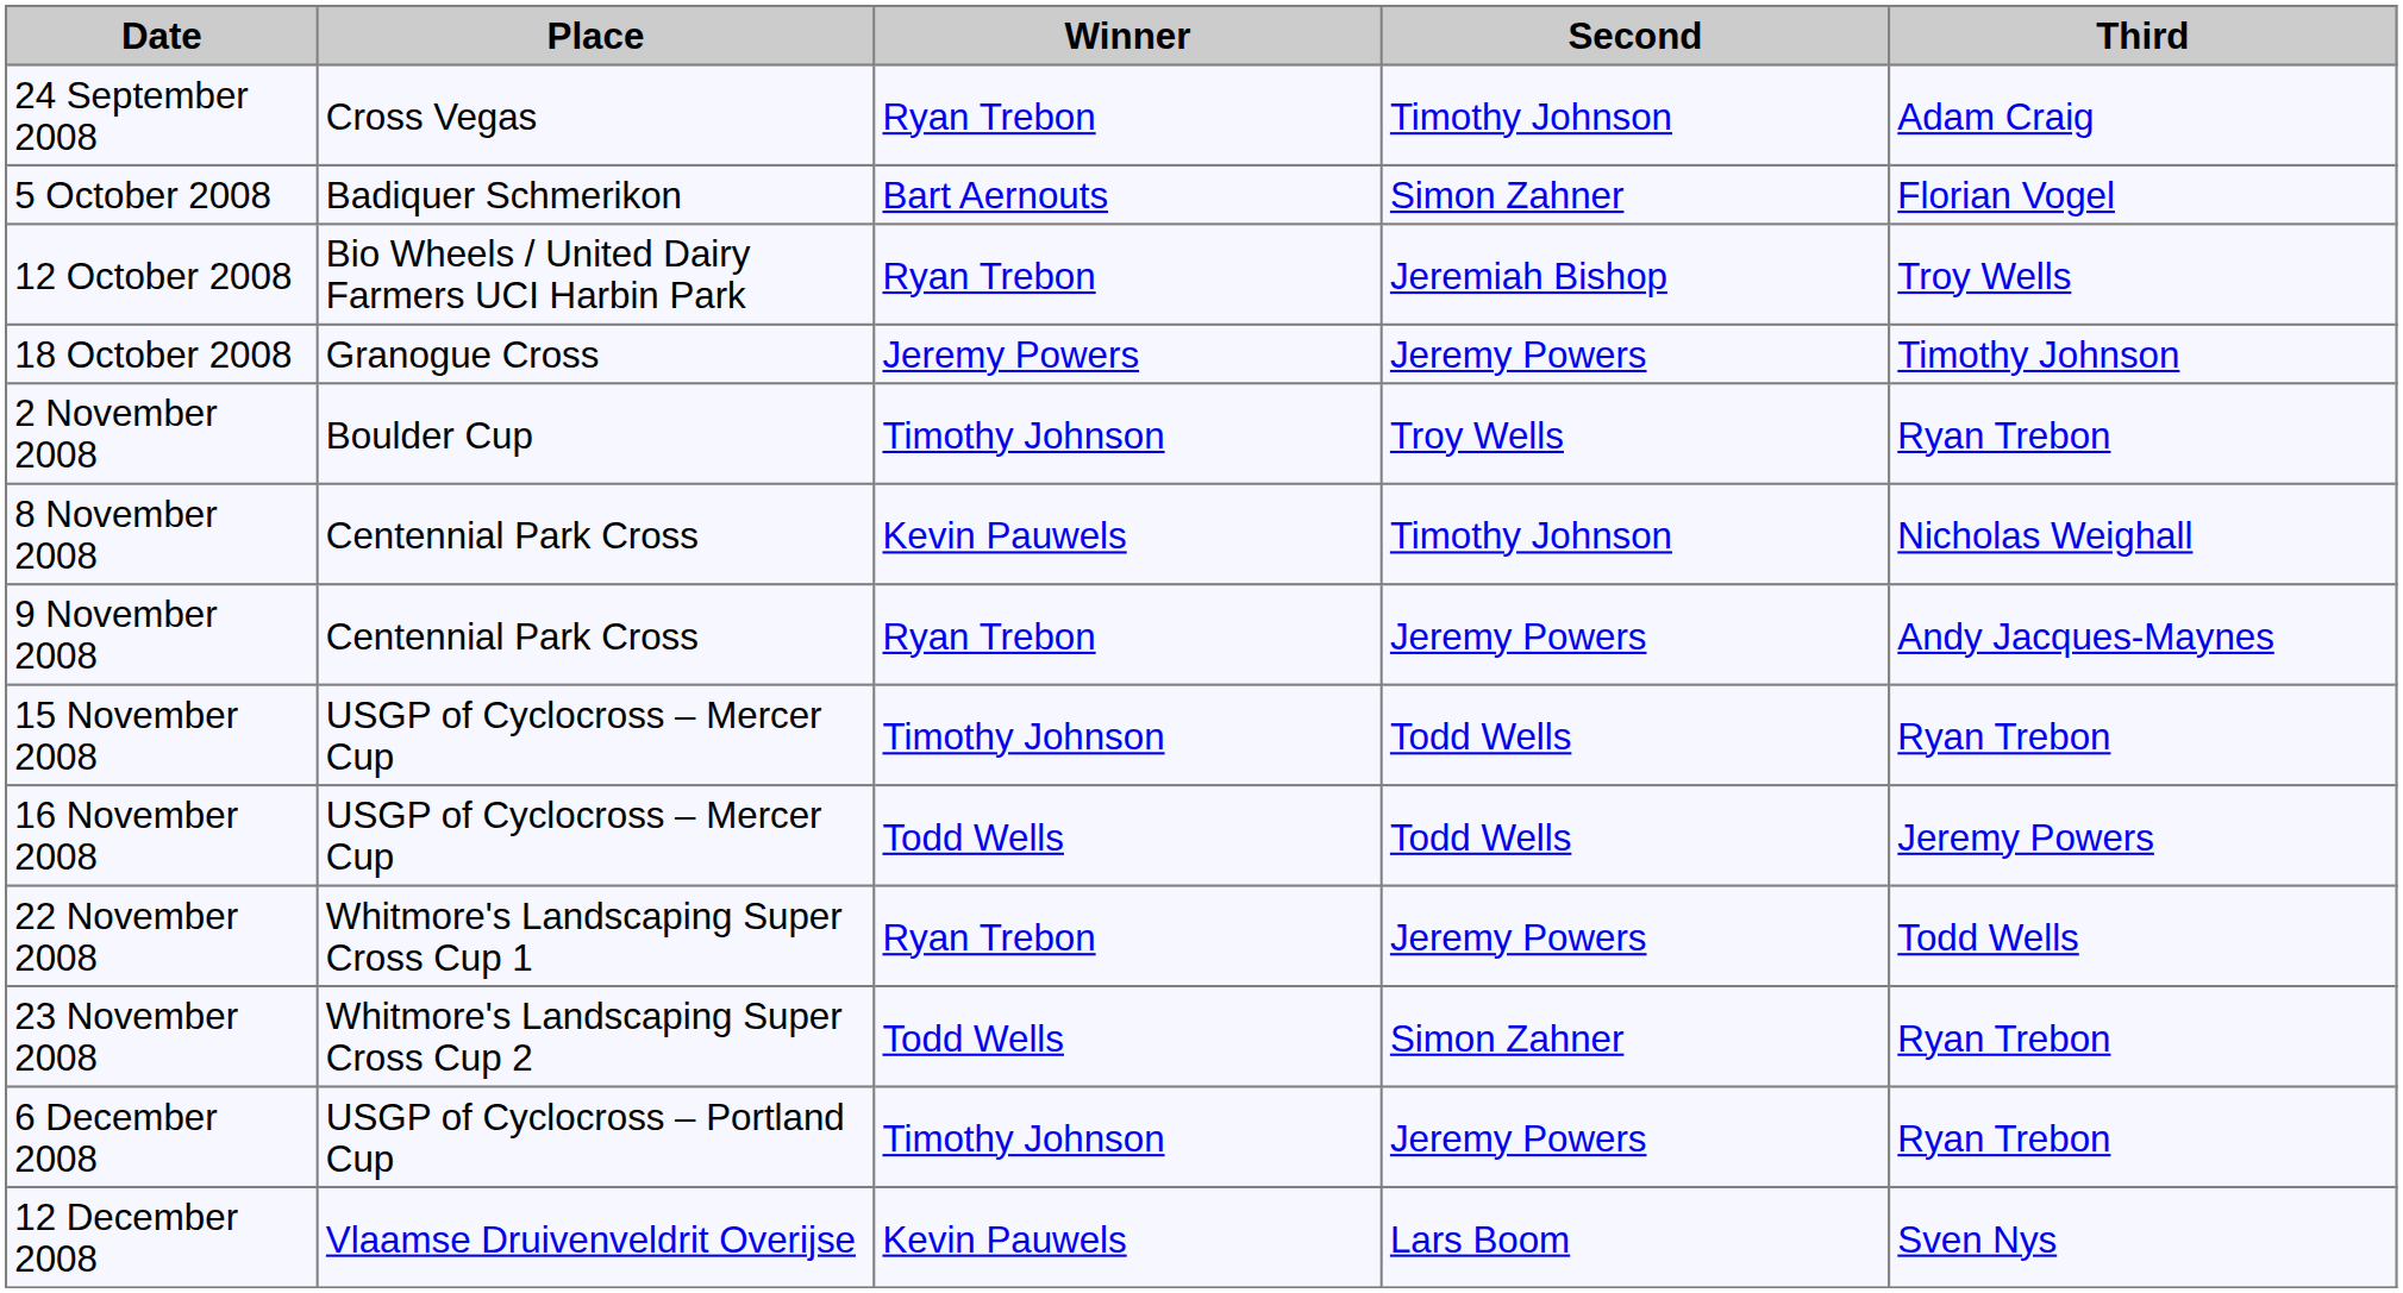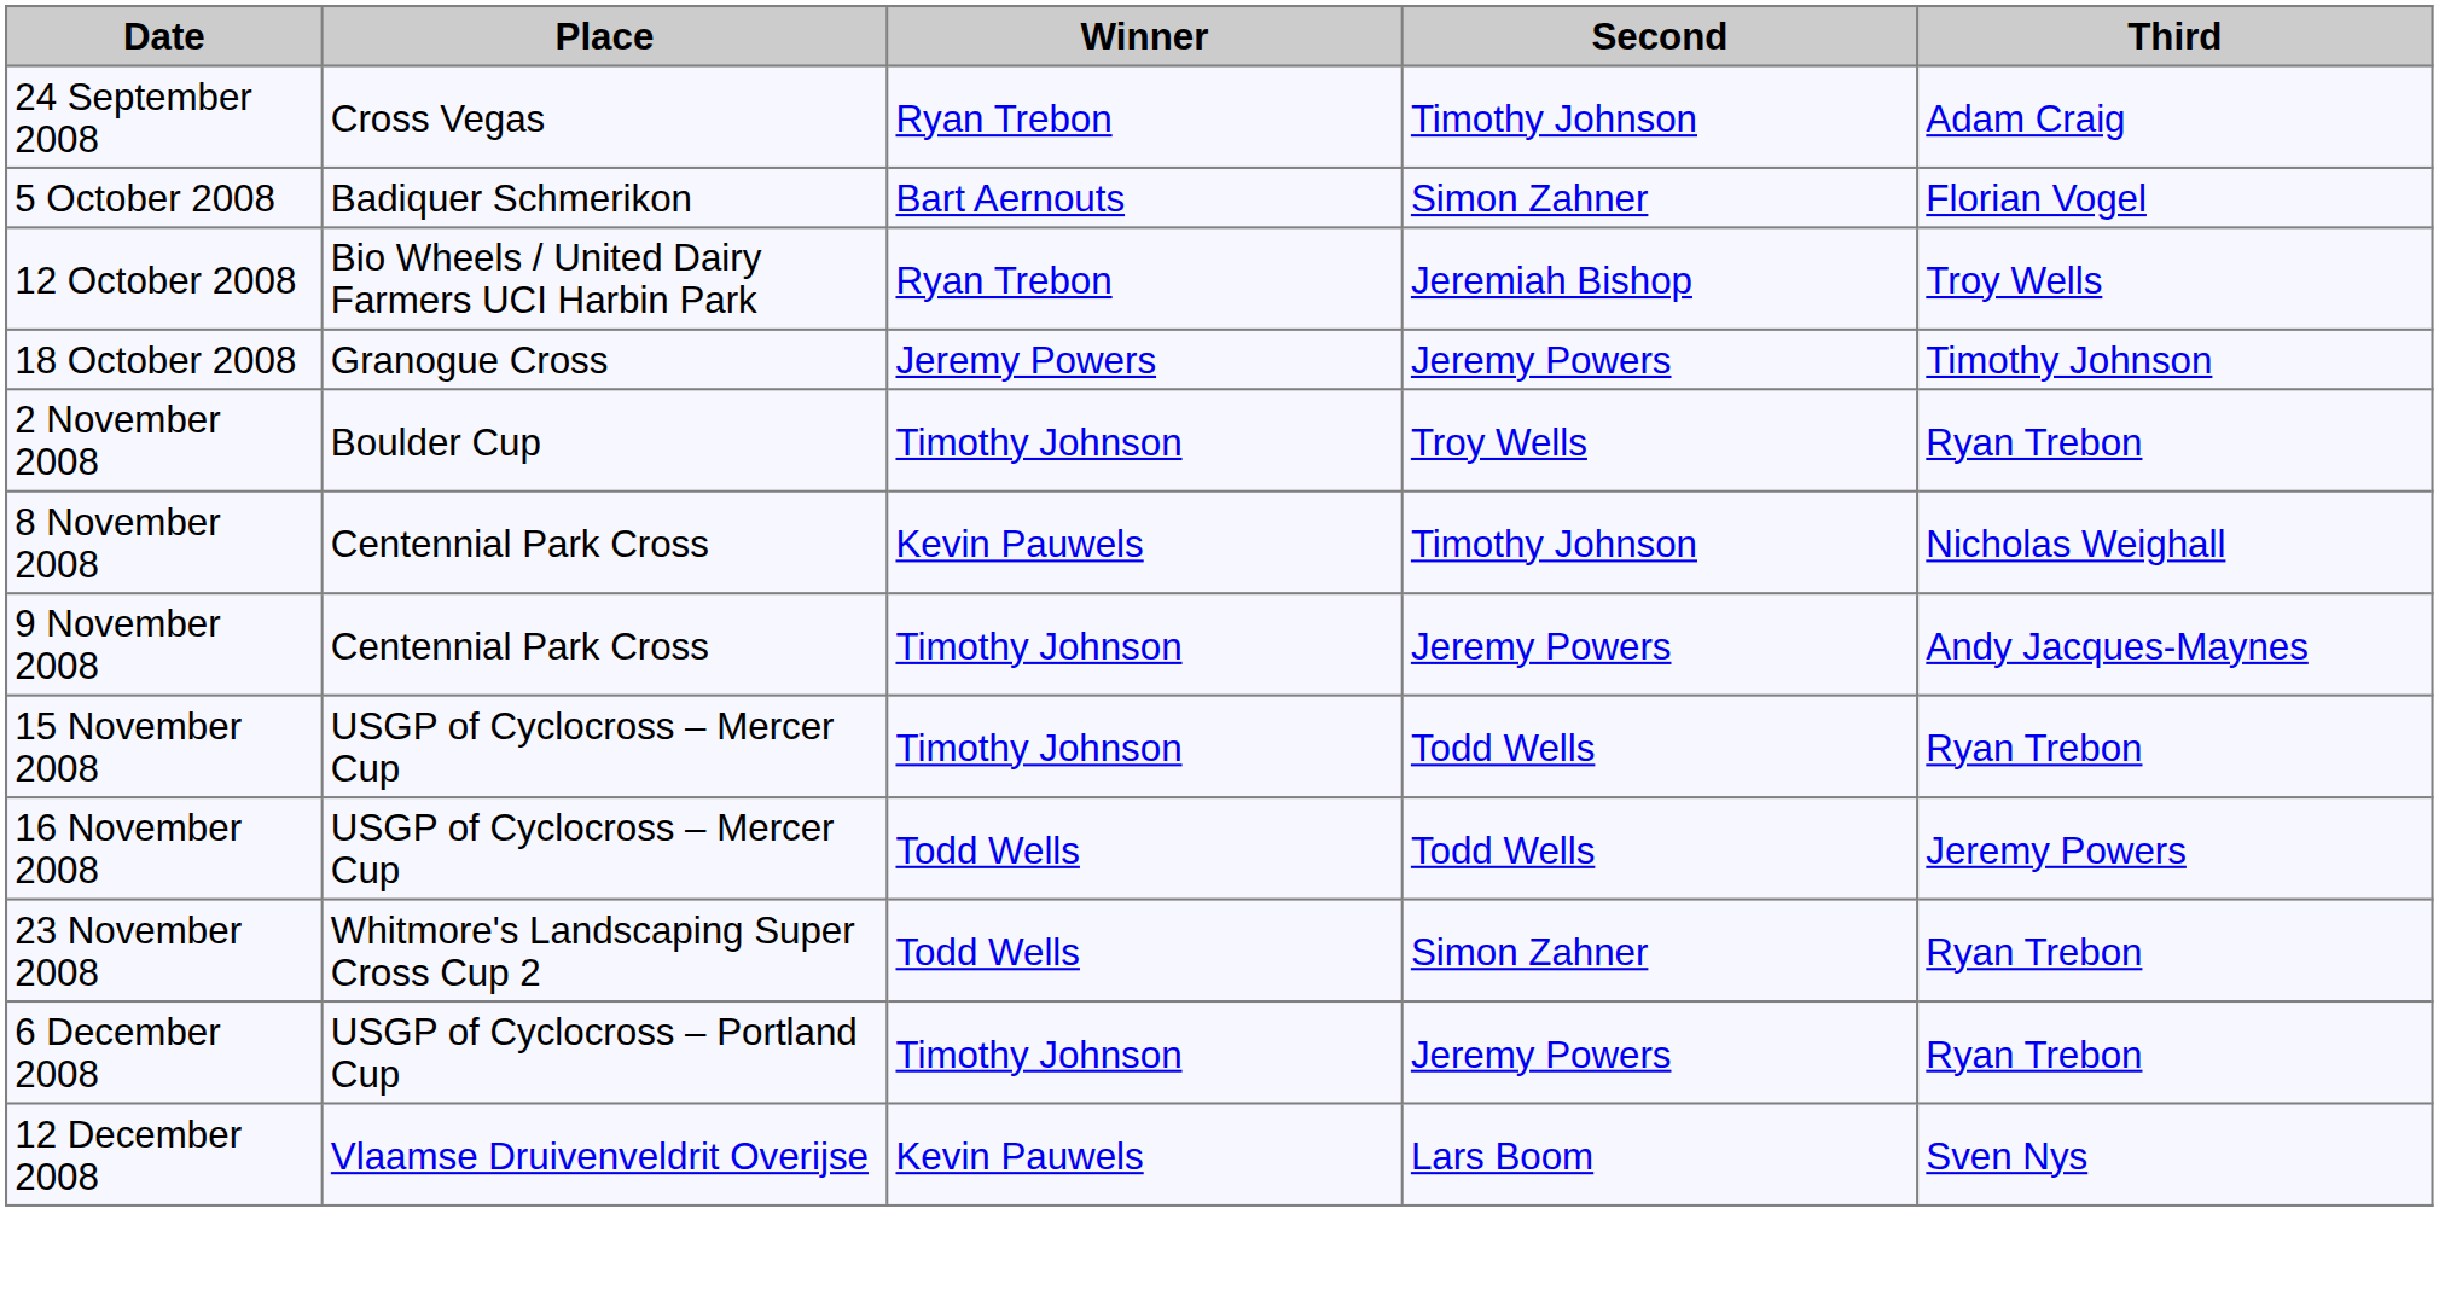 <table bgcolor="#f7f8ff" cellpadding="3" cellspacing="0" border="1" style="font-size: 95%; border: gray solid 1px; border-collapse: collapse;">
 <tr bgcolor="#CCCCCC">
 <td align="center" width="120"><strong>Date</strong></td>
 <td align="center" width="220"><strong>Place</strong></td>
 <td align="center" width="200"><strong>Winner</strong></td>
 <td align="center" width="200"><strong>Second</strong></td>
 <td align="center" width="200"><strong>Third</strong></td>
 </tr>
 <tr align="left">
 <td>24 September 2008</td>
 <td> Cross Vegas</td>
 <td> <a href='#'>Ryan Trebon</a></td>
 <td> <a href='#'>Timothy Johnson</a></td>
 <td> <a href='#'>Adam Craig</a></td>
 </tr>
 <tr align="left">
 <td>5 October 2008</td>
 <td> Badiquer Schmerikon</td>
 <td> <a href='#'>Bart Aernouts</a></td>
 <td> <a href='#'>Simon Zahner</a></td>
 <td> <a href='#'>Florian Vogel</a></td>
 </tr>
 <tr align="left">
 <td>12 October 2008</td>
 <td> Bio Wheels / United Dairy Farmers UCI Harbin Park</td>
 <td> <a href='#'>Ryan Trebon</a></td>
 <td> <a href='#'>Jeremiah Bishop</a></td>
 <td> <a href='#'>Troy Wells</a></td>
 </tr>
 <tr align="left">
 <td>18 October 2008</td>
 <td> Granogue Cross</td>
 <td> <a href='#'>Jeremy Powers</a></td>
 <td> <a href='#'>Jeremy Powers</a></td>
 <td> <a href='#'>Timothy Johnson</a></td>
 </tr>
 <tr align="left">
 <td>2 November 2008</td>
 <td> Boulder Cup</td>
 <td> <a href='#'>Timothy Johnson</a></td>
 <td> <a href='#'>Troy Wells</a></td>
 <td> <a href='#'>Ryan Trebon</a></td>
 </tr>
 <tr align="left">
 <td>8 November 2008</td>
 <td> Centennial Park Cross</td>
 <td> <a href='#'>Kevin Pauwels</a></td>
 <td> <a href='#'>Timothy Johnson</a></td>
 <td> <a href='#'>Nicholas Weighall</a></td>
 </tr>
 <tr align="left">
 <td>9 November 2008</td>
 <td> Centennial Park Cross</td>
-<td> <a href='#'>Ryan Trebon</a></td>
+<td> <a href='#'>Timothy Johnson</a></td>
 <td> <a href='#'>Jeremy Powers</a></td>
 <td> <a href='#'>Andy Jacques-Maynes</a></td>
 </tr>
 <tr align="left">
 <td>15 November 2008</td>
 <td> USGP of Cyclocross – Mercer Cup</td>
 <td> <a href='#'>Timothy Johnson</a></td>
 <td> <a href='#'>Todd Wells</a></td>
 <td> <a href='#'>Ryan Trebon</a></td>
 </tr>
 <tr align="left">
 <td>16 November 2008</td>
 <td> USGP of Cyclocross – Mercer Cup</td>
 <td> <a href='#'>Todd Wells</a></td>
 <td> <a href='#'>Todd Wells</a></td>
 <td> <a href='#'>Jeremy Powers</a></td>
-</tr>
-<tr align="left">
-<td>22 November 2008</td>
-<td> Whitmore's Landscaping Super Cross Cup 1</td>
-<td> <a href='#'>Ryan Trebon</a></td>
-<td> <a href='#'>Jeremy Powers</a></td>
-<td> <a href='#'>Todd Wells</a></td>
 </tr>
 <tr align="left">
 <td>23 November 2008</td>
 <td> Whitmore's Landscaping Super Cross Cup 2</td>
 <td> <a href='#'>Todd Wells</a></td>
 <td> <a href='#'>Simon Zahner</a></td>
 <td> <a href='#'>Ryan Trebon</a></td>
 </tr>
 <tr align="left">
 <td>6 December 2008</td>
 <td> USGP of Cyclocross – Portland Cup</td>
 <td> <a href='#'>Timothy Johnson</a></td>
 <td> <a href='#'>Jeremy Powers</a></td>
 <td> <a href='#'>Ryan Trebon</a></td>
 </tr>
 <tr align="left">
 <td>12 December 2008</td>
 <td> <a href='#'>Vlaamse Druivenveldrit Overijse</a></td>
 <td> <a href='#'>Kevin Pauwels</a></td>
 <td> <a href='#'>Lars Boom</a></td>
 <td> <a href='#'>Sven Nys</a></td>
 </tr>
 </table>
